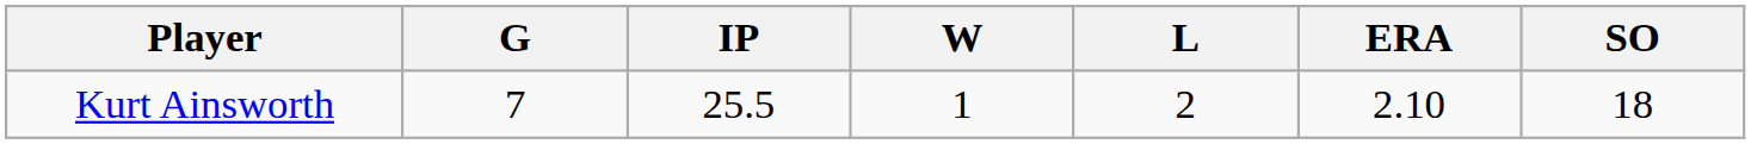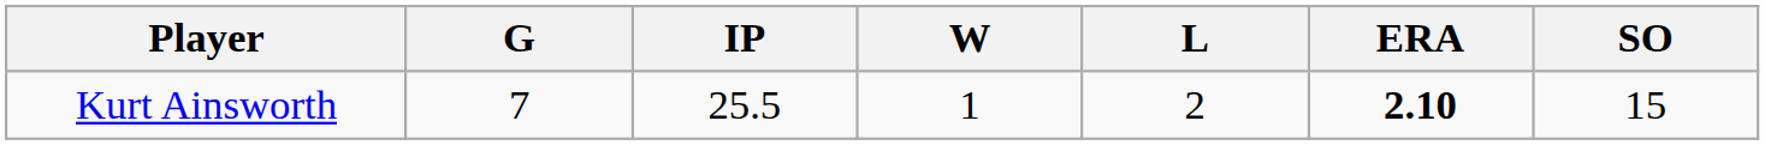 <table class="wikitable sortable">
 <tr>
 <th bgcolor="#DDDDFF" width="16%">Player</th>
 <th bgcolor="#DDDDFF" width="9%">G</th>
 <th bgcolor="#DDDDFF" width="9%">IP</th>
 <th bgcolor="#DDDDFF" width="9%">W</th>
 <th bgcolor="#DDDDFF" width="9%">L</th>
 <th bgcolor="#DDDDFF" width="9%">ERA</th>
 <th bgcolor="#DDDDFF" width="9%">SO</th>
 </tr>
 <tr align="center">
 <td><a href='#'>Kurt Ainsworth</a></td>
 <td>7</td>
 <td>25.5</td>
 <td>1</td>
 <td>2</td>
-<td>2.10</td>
-<td>18</td>
+<td><strong>2.10</strong></td>
+<td>15</td>
 </tr>
 </table>
